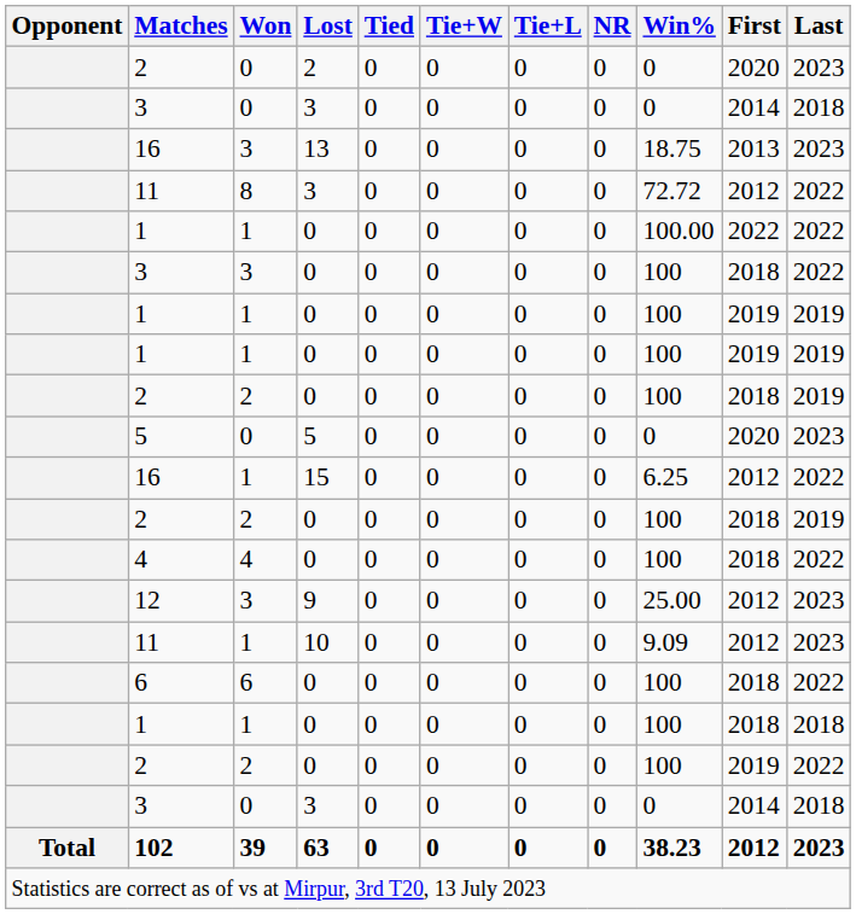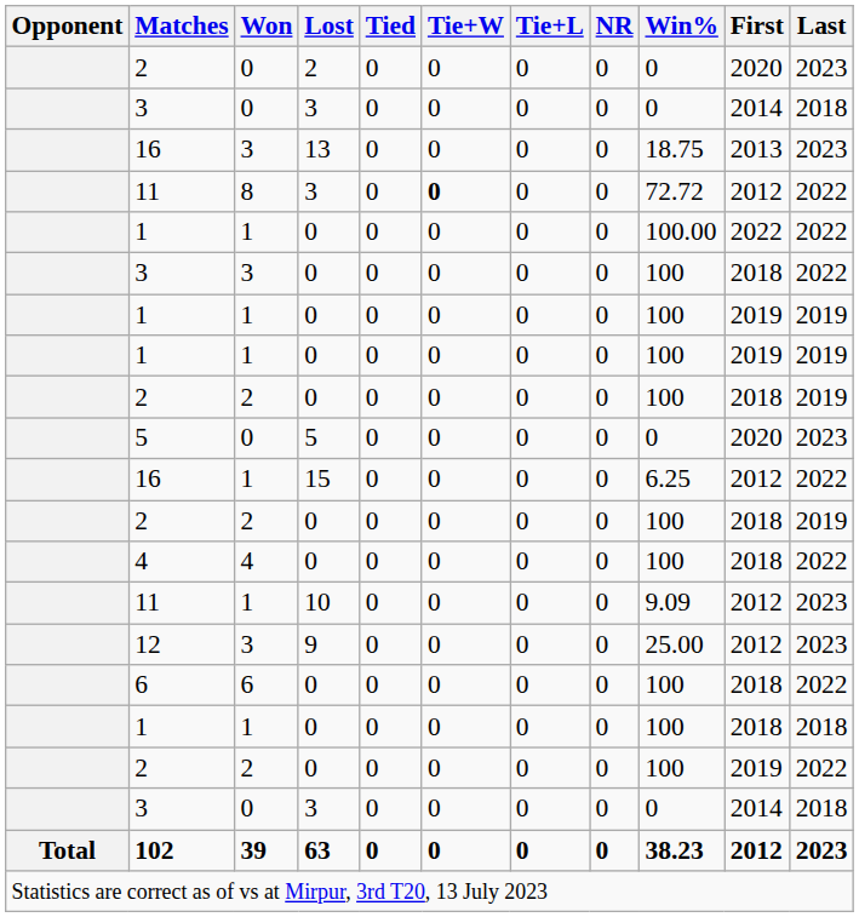 <table class="wikitable plainrowheaders sortable" style="text-align:left">
 <tr>
 <th scope="col">Opponent</th>
 <th scope="col"><a href='#'>Matches</a></th>
 <th scope="col"><a href='#'>Won</a></th>
 <th scope="col"><a href='#'>Lost</a></th>
 <th scope="col"><a href='#'>Tied</a></th>
 <th scope="col"><a href='#'>Tie+W</a></th>
 <th scope="col"><a href='#'>Tie+L</a></th>
 <th scope="col"><a href='#'>NR</a></th>
 <th scope="col"><a href='#'>Win%</a></th>
 <th scope="col">First</th>
 <th scope="col">Last</th>
 </tr>
 <tr>
 <th scope="row"></th>
 <td>2</td>
 <td>0</td>
 <td>2</td>
 <td>0</td>
 <td>0</td>
 <td>0</td>
 <td>0</td>
 <td>0</td>
 <td>2020</td>
 <td>2023</td>
 </tr>
 <tr>
 <th scope="row"></th>
 <td>3</td>
 <td>0</td>
 <td>3</td>
 <td>0</td>
 <td>0</td>
 <td>0</td>
 <td>0</td>
 <td>0</td>
 <td>2014</td>
 <td>2018</td>
 </tr>
 <tr>
 <th scope="row"></th>
 <td>16</td>
 <td>3</td>
 <td>13</td>
 <td>0</td>
 <td>0</td>
 <td>0</td>
 <td>0</td>
 <td>18.75</td>
 <td>2013</td>
 <td>2023</td>
 </tr>
 <tr>
 <th scope="row"></th>
 <td>11</td>
 <td>8</td>
 <td>3</td>
 <td>0</td>
-<td>0</td>
+<td><strong>0</strong></td>
 <td>0</td>
 <td>0</td>
 <td>72.72</td>
 <td>2012</td>
 <td>2022</td>
 </tr>
 <tr>
 <th scope="row"></th>
 <td>1</td>
 <td>1</td>
 <td>0</td>
 <td>0</td>
 <td>0</td>
 <td>0</td>
 <td>0</td>
 <td>100.00</td>
 <td>2022</td>
 <td>2022</td>
 </tr>
 <tr>
 <th scope="row"></th>
 <td>3</td>
 <td>3</td>
 <td>0</td>
 <td>0</td>
 <td>0</td>
 <td>0</td>
 <td>0</td>
 <td>100</td>
 <td>2018</td>
 <td>2022</td>
 </tr>
 <tr>
 <th scope="row"></th>
 <td>1</td>
 <td>1</td>
 <td>0</td>
 <td>0</td>
 <td>0</td>
 <td>0</td>
 <td>0</td>
 <td>100</td>
 <td>2019</td>
 <td>2019</td>
 </tr>
 <tr>
 <th scope="row"></th>
 <td>1</td>
 <td>1</td>
 <td>0</td>
 <td>0</td>
 <td>0</td>
 <td>0</td>
 <td>0</td>
 <td>100</td>
 <td>2019</td>
 <td>2019</td>
 </tr>
 <tr>
 <th scope="row"></th>
 <td>2</td>
 <td>2</td>
 <td>0</td>
 <td>0</td>
 <td>0</td>
 <td>0</td>
 <td>0</td>
 <td>100</td>
 <td>2018</td>
 <td>2019</td>
 </tr>
 <tr>
 <th scope="row"></th>
 <td>5</td>
 <td>0</td>
 <td>5</td>
 <td>0</td>
 <td>0</td>
 <td>0</td>
 <td>0</td>
 <td>0</td>
 <td>2020</td>
 <td>2023</td>
 </tr>
 <tr>
 <th scope="row"></th>
 <td>16</td>
 <td>1</td>
 <td>15</td>
 <td>0</td>
 <td>0</td>
 <td>0</td>
 <td>0</td>
 <td>6.25</td>
 <td>2012</td>
 <td>2022</td>
 </tr>
 <tr>
 <th scope="row"></th>
 <td>2</td>
 <td>2</td>
 <td>0</td>
 <td>0</td>
 <td>0</td>
 <td>0</td>
 <td>0</td>
 <td>100</td>
 <td>2018</td>
 <td>2019</td>
 </tr>
 <tr>
 <th scope="row"></th>
 <td>4</td>
 <td>4</td>
 <td>0</td>
 <td>0</td>
 <td>0</td>
 <td>0</td>
 <td>0</td>
 <td>100</td>
 <td>2018</td>
 <td>2022</td>
 </tr>
 <tr>
 <th scope="row"></th>
+<td>11</td>
+<td>1</td>
+<td>10</td>
+<td>0</td>
+<td>0</td>
+<td>0</td>
+<td>0</td>
+<td>9.09</td>
+<td>2012</td>
+<td>2023</td>
+</tr>
+<tr>
+<th scope="row"></th>
 <td>12</td>
 <td>3</td>
 <td>9</td>
 <td>0</td>
 <td>0</td>
 <td>0</td>
 <td>0</td>
 <td>25.00</td>
-<td>2012</td>
-<td>2023</td>
-</tr>
-<tr>
-<th scope="row"></th>
-<td>11</td>
-<td>1</td>
-<td>10</td>
-<td>0</td>
-<td>0</td>
-<td>0</td>
-<td>0</td>
-<td>9.09</td>
 <td>2012</td>
 <td>2023</td>
 </tr>
 <tr>
 <th scope="row"></th>
 <td>6</td>
 <td>6</td>
 <td>0</td>
 <td>0</td>
 <td>0</td>
 <td>0</td>
 <td>0</td>
 <td>100</td>
 <td>2018</td>
 <td>2022</td>
 </tr>
 <tr>
 <th scope="row"></th>
 <td>1</td>
 <td>1</td>
 <td>0</td>
 <td>0</td>
 <td>0</td>
 <td>0</td>
 <td>0</td>
 <td>100</td>
 <td>2018</td>
 <td>2018</td>
 </tr>
 <tr>
 <th scope="row"></th>
 <td>2</td>
 <td>2</td>
 <td>0</td>
 <td>0</td>
 <td>0</td>
 <td>0</td>
 <td>0</td>
 <td>100</td>
 <td>2019</td>
 <td>2022</td>
 </tr>
 <tr>
 <th scope="row"></th>
 <td>3</td>
 <td>0</td>
 <td>3</td>
 <td>0</td>
 <td>0</td>
 <td>0</td>
 <td>0</td>
 <td>0</td>
 <td>2014</td>
 <td>2018</td>
 </tr>
 <tr class="sortbottom">
 <th scope="row" style="text-align:center"><strong>Total</strong></th>
 <td><strong>102</strong></td>
 <td><strong>39</strong></td>
 <td><strong>63</strong></td>
 <td><strong>0</strong></td>
 <td><strong>0</strong></td>
 <td><strong>0</strong></td>
 <td><strong>0</strong></td>
 <td><strong>38.23</strong></td>
 <td><strong>2012</strong></td>
 <td><strong>2023</strong></td>
 </tr>
 <tr>
 <td colspan = 11><small>Statistics are correct as of  vs  at <a href='#'>Mirpur</a>, <a href='#'>3rd T20</a>, 13 July 2023</small></td>
 </tr>
 </table>
